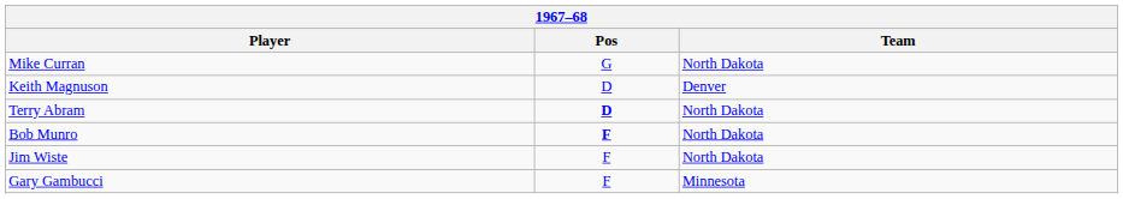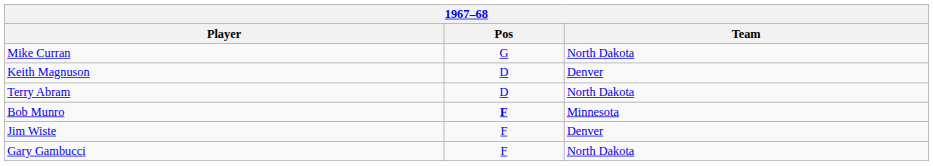 <table class="wikitable" width=95%>
 <tr>
 <th colspan=3><a href='#'>1967–68</a></th>
 </tr>
 <tr>
 <th>Player</th>
 <th>Pos</th>
 <th>Team</th>
 </tr>
 <tr>
 <td><a href='#'>Mike Curran</a></td>
 <td align=center><a href='#'>G</a></td>
 <td><a href='#'>North Dakota</a></td>
 </tr>
 <tr>
 <td><a href='#'>Keith Magnuson</a></td>
 <td align=center><a href='#'>D</a></td>
 <td><a href='#'>Denver</a></td>
 </tr>
 <tr>
 <td><a href='#'>Terry Abram</a></td>
-<td align=center><strong><a href='#'>D</a></strong></td>
+<td align=center><a href='#'>D</a></td>
 <td><a href='#'>North Dakota</a></td>
 </tr>
 <tr>
 <td><a href='#'>Bob Munro</a></td>
 <td align=center><strong><a href='#'>F</a></strong></td>
-<td><a href='#'>North Dakota</a></td>
+<td><a href='#'>Minnesota</a></td>
 </tr>
 <tr>
 <td><a href='#'>Jim Wiste</a></td>
 <td align=center><a href='#'>F</a></td>
-<td><a href='#'>North Dakota</a></td>
+<td><a href='#'>Denver</a></td>
 </tr>
 <tr>
 <td><a href='#'>Gary Gambucci</a></td>
 <td align=center><a href='#'>F</a></td>
-<td><a href='#'>Minnesota</a></td>
+<td><a href='#'>North Dakota</a></td>
 </tr>
 </table>
